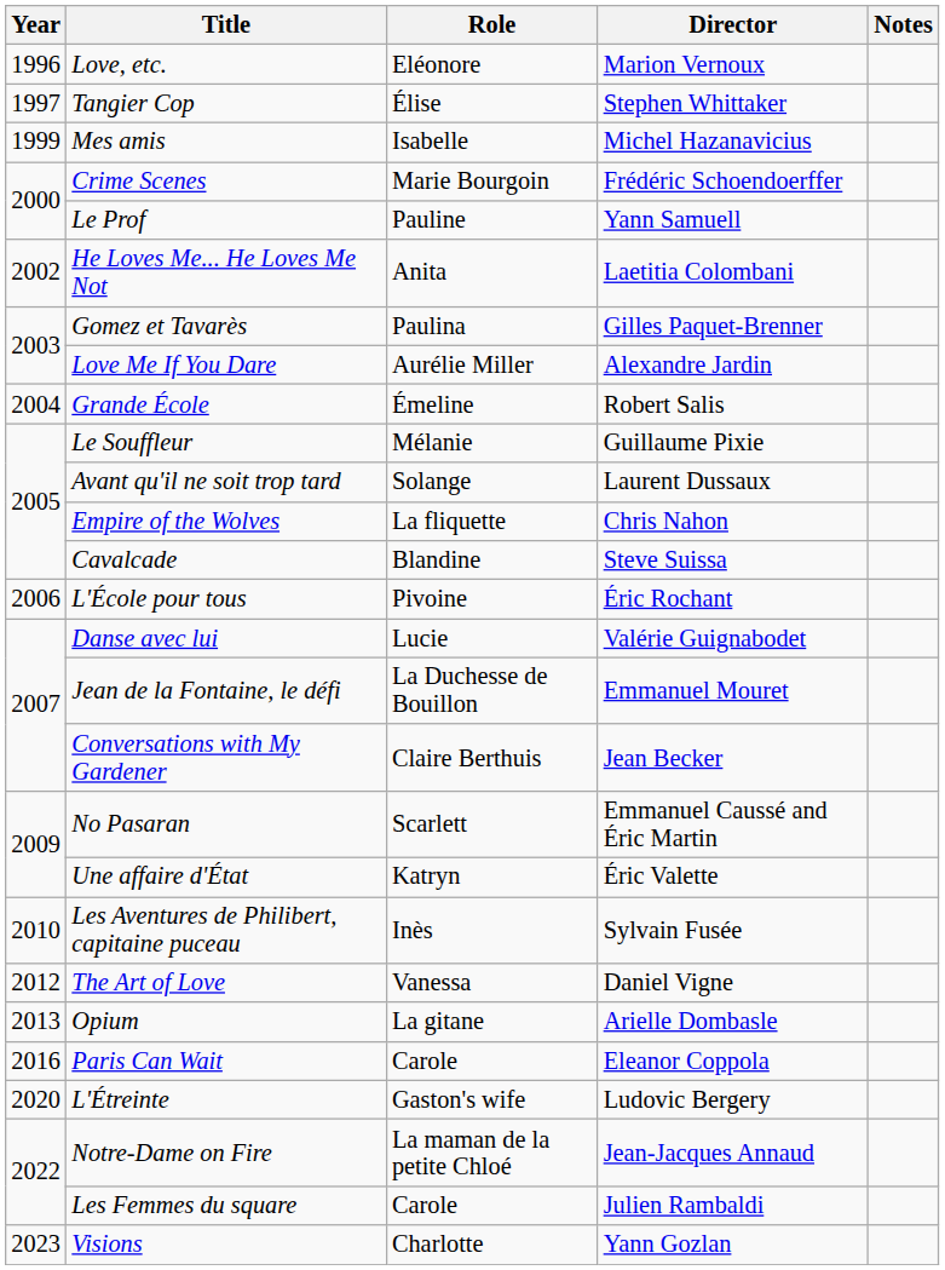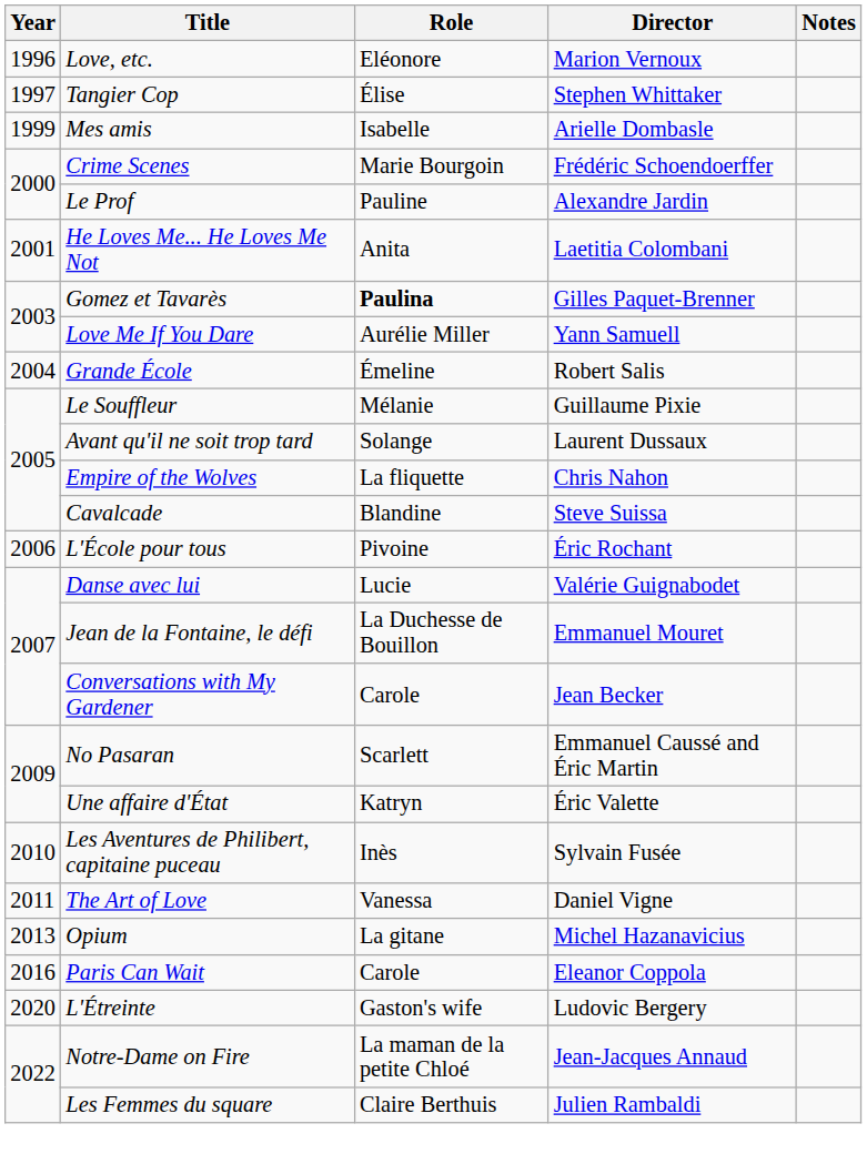 <table class="wikitable sortable">
 <tr>
 <th>Year</th>
 <th>Title</th>
 <th>Role</th>
 <th>Director</th>
 <th class="unsortable">Notes</th>
 </tr>
 <tr>
 <td>1996</td>
 <td><em>Love, etc.</em></td>
 <td>Eléonore</td>
 <td><a href='#'>Marion Vernoux</a></td>
 <td></td>
 </tr>
 <tr>
 <td>1997</td>
 <td><em>Tangier Cop</em></td>
 <td>Élise</td>
 <td><a href='#'>Stephen Whittaker</a></td>
 <td></td>
 </tr>
 <tr>
 <td>1999</td>
 <td><em>Mes amis</em></td>
 <td>Isabelle</td>
-<td><a href='#'>Michel Hazanavicius</a></td>
+<td><a href='#'>Arielle Dombasle</a></td>
 <td></td>
 </tr>
 <tr>
 <td rowspan="2">2000</td>
 <td><em><a href='#'>Crime Scenes</a></em></td>
 <td>Marie Bourgoin</td>
 <td><a href='#'>Frédéric Schoendoerffer</a></td>
 <td></td>
 </tr>
 <tr>
 <td><em>Le Prof</em></td>
 <td>Pauline</td>
-<td><a href='#'>Yann Samuell</a></td>
+<td><a href='#'>Alexandre Jardin</a></td>
 <td></td>
 </tr>
 <tr>
-<td>2002</td>
+<td>2001</td>
 <td><em><a href='#'>He Loves Me... He Loves Me Not</a></em></td>
 <td>Anita</td>
 <td><a href='#'>Laetitia Colombani</a></td>
 <td></td>
 </tr>
 <tr>
 <td rowspan="2">2003</td>
 <td><em>Gomez et Tavarès</em></td>
-<td>Paulina</td>
+<td><strong>Paulina</strong></td>
 <td><a href='#'>Gilles Paquet-Brenner</a></td>
 <td></td>
 </tr>
 <tr>
 <td><em><a href='#'>Love Me If You Dare</a></em></td>
 <td>Aurélie Miller</td>
-<td><a href='#'>Alexandre Jardin</a></td>
+<td><a href='#'>Yann Samuell</a></td>
 <td></td>
 </tr>
 <tr>
 <td>2004</td>
 <td><em><a href='#'>Grande École</a></em></td>
 <td>Émeline</td>
 <td>Robert Salis</td>
 <td></td>
 </tr>
 <tr>
 <td rowspan="4">2005</td>
 <td><em>Le Souffleur</em></td>
 <td>Mélanie</td>
 <td>Guillaume Pixie</td>
 <td></td>
 </tr>
 <tr>
 <td><em>Avant qu'il ne soit trop tard</em></td>
 <td>Solange</td>
 <td>Laurent Dussaux</td>
 <td></td>
 </tr>
 <tr>
 <td><em><a href='#'>Empire of the Wolves</a></em></td>
 <td>La fliquette</td>
 <td><a href='#'>Chris Nahon</a></td>
 <td></td>
 </tr>
 <tr>
 <td><em>Cavalcade</em></td>
 <td>Blandine</td>
 <td><a href='#'>Steve Suissa</a></td>
 <td></td>
 </tr>
 <tr>
 <td>2006</td>
 <td><em>L'École pour tous</em></td>
 <td>Pivoine</td>
 <td><a href='#'>Éric Rochant</a></td>
 <td></td>
 </tr>
 <tr>
 <td rowspan="3">2007</td>
 <td><em><a href='#'>Danse avec lui</a></em></td>
 <td>Lucie</td>
 <td><a href='#'>Valérie Guignabodet</a></td>
 <td></td>
 </tr>
 <tr>
 <td><em>Jean de la Fontaine, le défi</em></td>
 <td>La Duchesse de Bouillon</td>
 <td><a href='#'>Emmanuel Mouret</a></td>
 <td></td>
 </tr>
 <tr>
 <td><em><a href='#'>Conversations with My Gardener</a></em></td>
-<td>Claire Berthuis</td>
+<td>Carole</td>
 <td><a href='#'>Jean Becker</a></td>
 <td></td>
 </tr>
 <tr>
 <td rowspan="2">2009</td>
 <td><em>No Pasaran</em></td>
 <td>Scarlett</td>
 <td>Emmanuel Caussé and Éric Martin</td>
 <td></td>
 </tr>
 <tr>
 <td><em>Une affaire d'État</em></td>
 <td>Katryn</td>
 <td>Éric Valette</td>
 <td></td>
 </tr>
 <tr>
 <td>2010</td>
 <td><em>Les Aventures de Philibert, capitaine puceau</em></td>
 <td>Inès</td>
 <td>Sylvain Fusée</td>
 <td></td>
 </tr>
 <tr>
-<td>2012</td>
+<td>2011</td>
 <td><em><a href='#'>The Art of Love</a></em></td>
 <td>Vanessa</td>
 <td>Daniel Vigne</td>
 <td></td>
 </tr>
 <tr>
 <td>2013</td>
 <td><em>Opium</em></td>
 <td>La gitane</td>
-<td><a href='#'>Arielle Dombasle</a></td>
+<td><a href='#'>Michel Hazanavicius</a></td>
 <td></td>
 </tr>
 <tr>
 <td>2016</td>
 <td><em><a href='#'>Paris Can Wait</a></em></td>
 <td>Carole</td>
 <td><a href='#'>Eleanor Coppola</a></td>
 <td></td>
 </tr>
 <tr>
 <td>2020</td>
 <td><em>L'Étreinte</em></td>
 <td>Gaston's wife</td>
 <td>Ludovic Bergery</td>
 <td></td>
 </tr>
 <tr>
 <td rowspan="2">2022</td>
 <td><em>Notre-Dame on Fire</em></td>
 <td>La maman de la petite Chloé</td>
 <td><a href='#'>Jean-Jacques Annaud</a></td>
 <td></td>
 </tr>
 <tr>
 <td><em>Les Femmes du square</em></td>
-<td>Carole</td>
+<td>Claire Berthuis</td>
 <td><a href='#'>Julien Rambaldi</a></td>
 <td></td>
 </tr>
-<tr>
-<td>2023</td>
-<td><em><a href='#'>Visions</a></em></td>
-<td>Charlotte</td>
-<td><a href='#'>Yann Gozlan</a></td>
-<td></td>
-</tr>
 </table>
